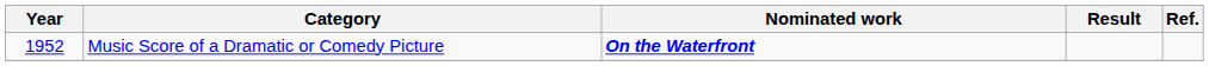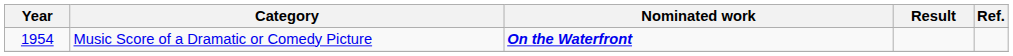 <table class=wikitable>
 <tr>
 <th scope="col" style="width:4em;">Year</th>
 <th scope="col" style="width:29em;">Category</th>
 <th scope="col" style="width:26em;">Nominated work</th>
 <th scope="col" style="width:5em;">Result</th>
 <th>Ref.</th>
 </tr>
 <tr>
-<td style="text-align:center;"><a href='#'>1952</a></td>
+<td style="text-align:center;"><a href='#'>1954</a></td>
 <td><a href='#'>Music Score of a Dramatic or Comedy Picture</a></td>
 <td><strong><em><a href='#'>On the Waterfront</a></em></strong></td>
 <td></td>
 <td></td>
 </tr>
 <tr>
 </tr>
 </table>
